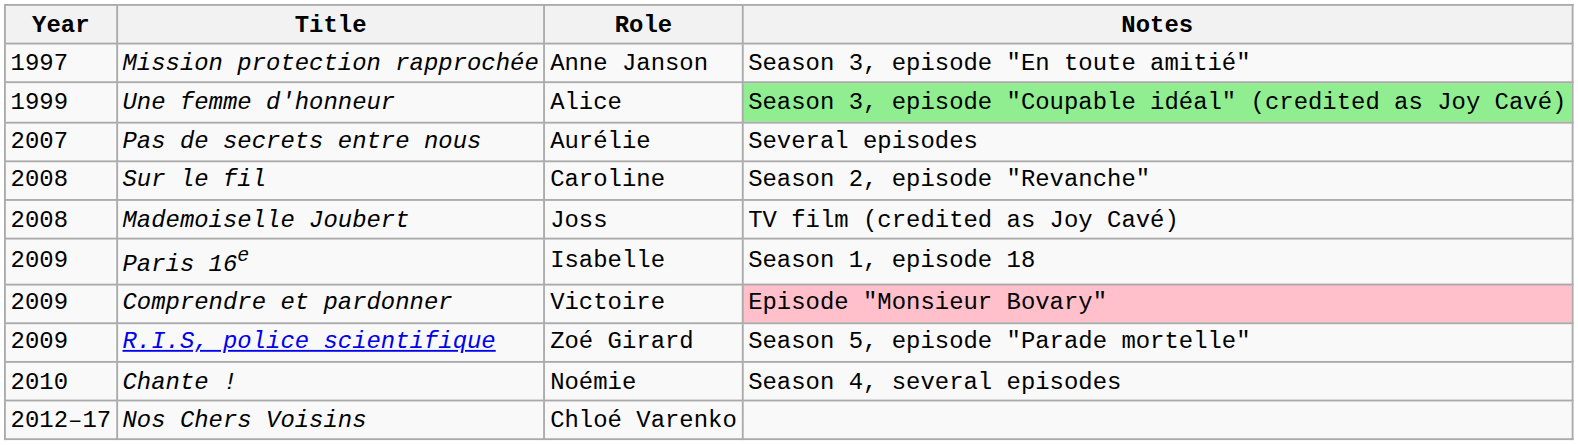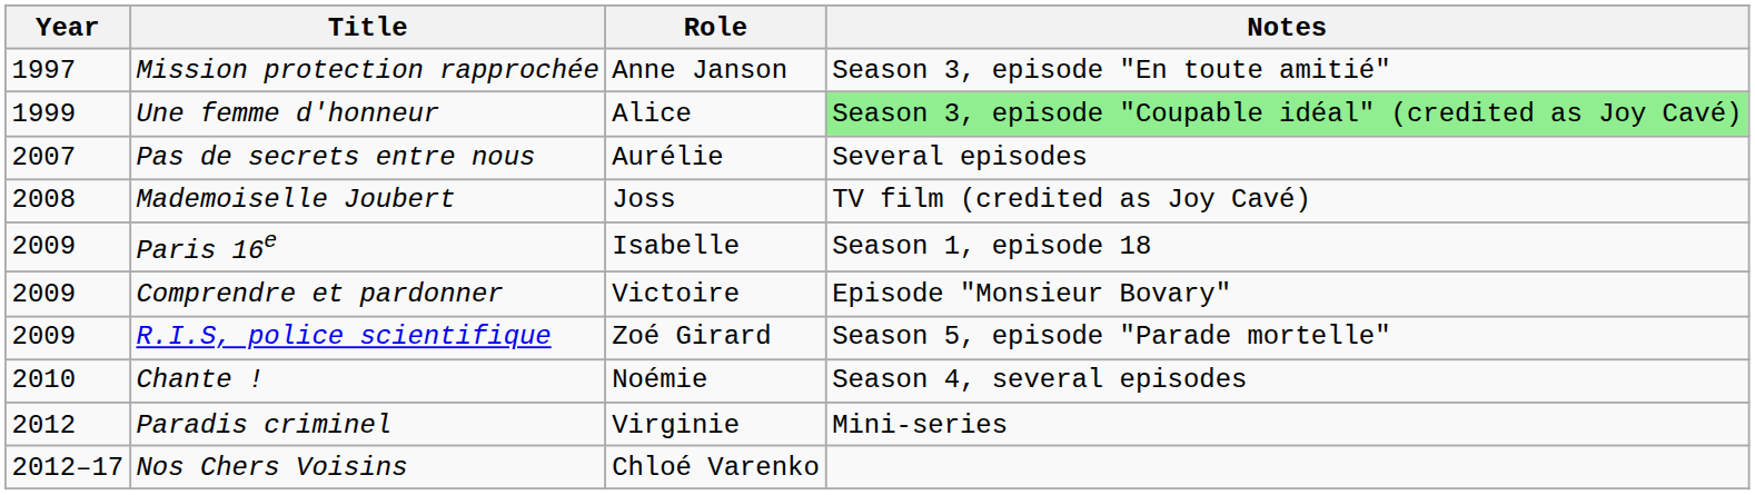 <table class="wikitable sortable">
 <tr>
 <th>Year</th>
 <th>Title</th>
 <th>Role</th>
 <th class="unsortable">Notes</th>
 </tr>
 <tr>
 <td>1997</td>
 <td><em>Mission protection rapprochée</em></td>
 <td>Anne Janson</td>
 <td>Season 3, episode "En toute amitié"</td>
 </tr>
 <tr>
 <td>1999</td>
 <td><em>Une femme d'honneur</em></td>
 <td>Alice</td>
 <td style="background: lightgreen;">Season 3, episode "Coupable idéal" (credited as Joy Cavé)</td>
 </tr>
 <tr>
 <td>2007</td>
 <td><em>Pas de secrets entre nous</em></td>
 <td>Aurélie</td>
 <td>Several episodes</td>
 </tr>
 <tr>
 <td>2008</td>
-<td><em>Sur le fil</em></td>
-<td>Caroline</td>
-<td>Season 2, episode "Revanche"</td>
-</tr>
-<tr>
-<td>2008</td>
 <td><em>Mademoiselle Joubert</em></td>
 <td>Joss</td>
 <td>TV film (credited as Joy Cavé)</td>
 </tr>
 <tr>
 <td>2009</td>
 <td><em>Paris 16<sup>e</sup></em></td>
 <td>Isabelle</td>
 <td>Season 1, episode 18</td>
 </tr>
 <tr>
 <td>2009</td>
 <td><em>Comprendre et pardonner</em></td>
 <td>Victoire</td>
-<td style="background: pink;">Episode "Monsieur Bovary"</td>
+<td>Episode "Monsieur Bovary"</td>
 </tr>
 <tr>
 <td>2009</td>
 <td><em><a href='#'>R.I.S, police scientifique</a></em></td>
 <td>Zoé Girard</td>
 <td>Season 5, episode "Parade mortelle"</td>
 </tr>
 <tr>
 <td>2010</td>
 <td><em>Chante !</em></td>
 <td>Noémie</td>
 <td>Season 4, several episodes</td>
 </tr>
 <tr>
+<td>2012</td>
+<td><em>Paradis criminel</em></td>
+<td>Virginie</td>
+<td>Mini-series</td>
+</tr>
+<tr>
 <td>2012–17</td>
 <td><em>Nos Chers Voisins</em></td>
 <td>Chloé Varenko</td>
 <td></td>
 </tr>
 </table>
